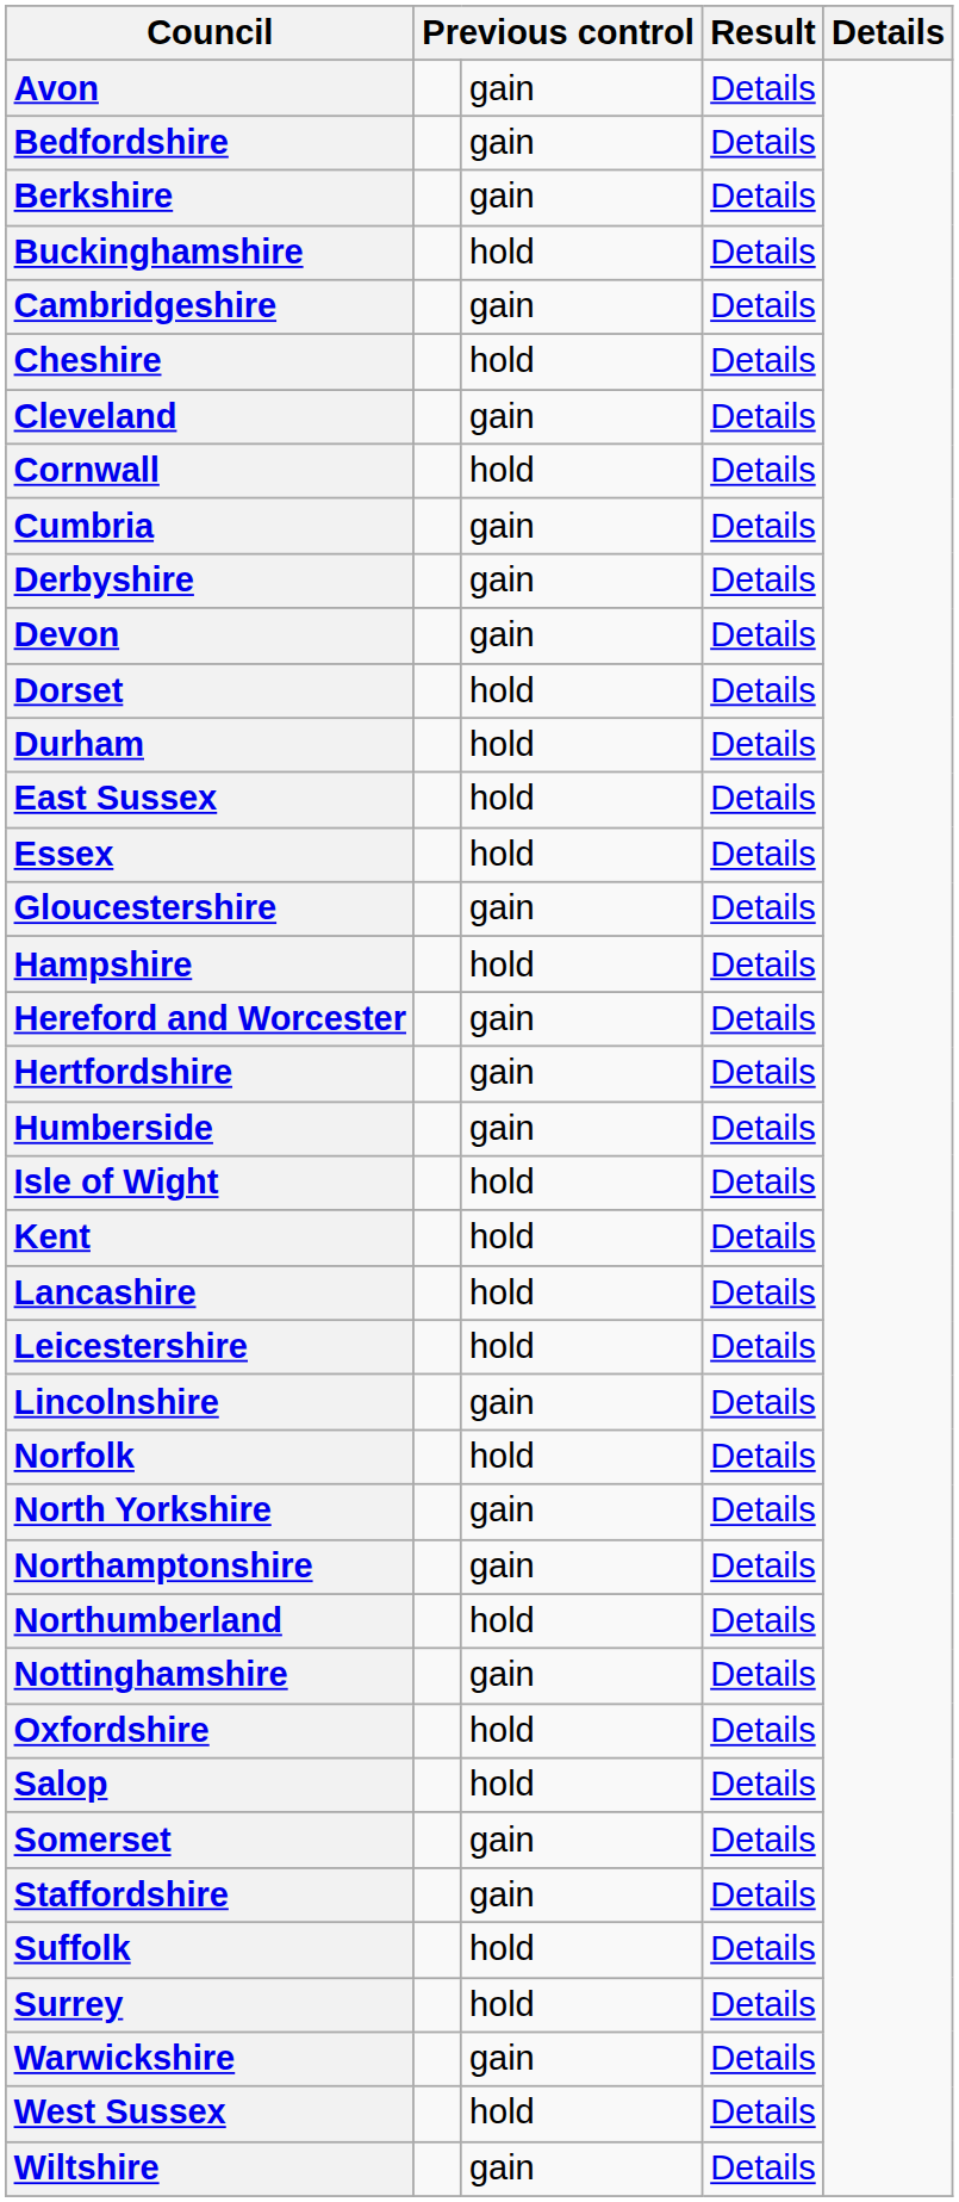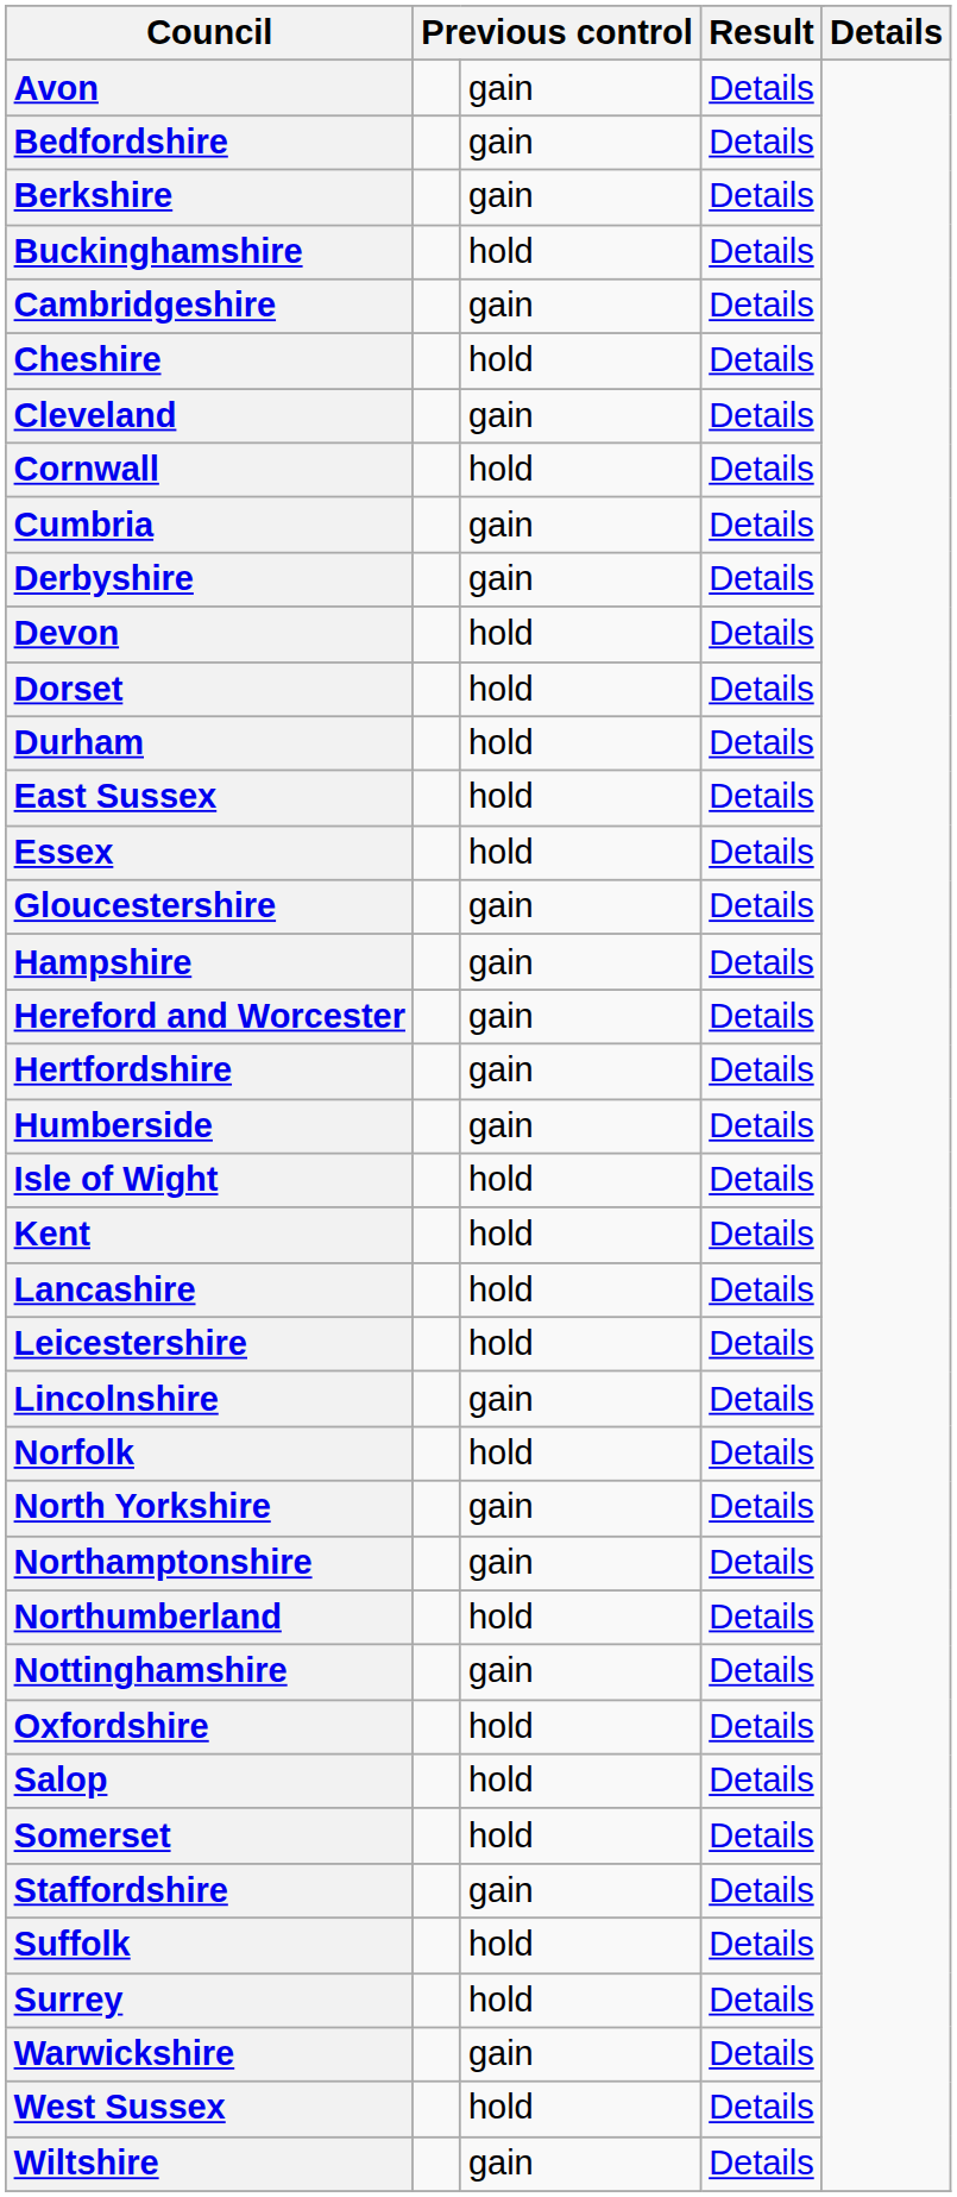 <table class="wikitable sortable" border="1">
 <tr>
 <th scope="col">Council</th>
 <th colspan=2>Previous control</th>
 <th colspan=2>Result</th>
 <th class="unsortable" scope="col">Details</th>
 </tr>
 <tr>
 <th scope="row" style="text-align: left;"><a href='#'>Avon</a></th>
 <td></td>
 <td> gain</td>
 <td><a href='#'>Details</a></td>
 </tr>
 <tr>
 <th scope="row" style="text-align: left;"><a href='#'>Bedfordshire</a></th>
 <td></td>
 <td> gain</td>
 <td><a href='#'>Details</a></td>
 </tr>
 <tr>
 <th scope="row" style="text-align: left;"><a href='#'>Berkshire</a></th>
 <td></td>
 <td> gain</td>
 <td><a href='#'>Details</a></td>
 </tr>
 <tr>
 <th scope="row" style="text-align: left;"><a href='#'>Buckinghamshire</a></th>
 <td></td>
 <td> hold</td>
 <td><a href='#'>Details</a></td>
 </tr>
 <tr>
 <th scope="row" style="text-align: left;"><a href='#'>Cambridgeshire</a></th>
 <td></td>
 <td> gain</td>
 <td><a href='#'>Details</a></td>
 </tr>
 <tr>
 <th scope="row" style="text-align: left;"><a href='#'>Cheshire</a></th>
 <td></td>
 <td> hold</td>
 <td><a href='#'>Details</a></td>
 </tr>
 <tr>
 <th scope="row" style="text-align: left;"><a href='#'>Cleveland</a></th>
 <td></td>
 <td> gain</td>
 <td><a href='#'>Details</a></td>
 </tr>
 <tr>
 <th scope="row" style="text-align: left;"><a href='#'>Cornwall</a></th>
 <td></td>
 <td> hold</td>
 <td><a href='#'>Details</a></td>
 </tr>
 <tr>
 <th scope="row" style="text-align: left;"><a href='#'>Cumbria</a></th>
 <td></td>
 <td> gain</td>
 <td><a href='#'>Details</a></td>
 </tr>
 <tr>
 <th scope="row" style="text-align: left;"><a href='#'>Derbyshire</a></th>
 <td></td>
 <td> gain</td>
 <td><a href='#'>Details</a></td>
 </tr>
 <tr>
 <th scope="row" style="text-align: left;"><a href='#'>Devon</a></th>
 <td></td>
-<td> gain</td>
+<td> hold</td>
 <td><a href='#'>Details</a></td>
 </tr>
 <tr>
 <th scope="row" style="text-align: left;"><a href='#'>Dorset</a></th>
 <td></td>
 <td> hold</td>
 <td><a href='#'>Details</a></td>
 </tr>
 <tr>
 <th scope="row" style="text-align: left;"><a href='#'>Durham</a></th>
 <td></td>
 <td> hold</td>
 <td><a href='#'>Details</a></td>
 </tr>
 <tr>
 <th scope="row" style="text-align: left;"><a href='#'>East Sussex</a></th>
 <td></td>
 <td> hold</td>
 <td><a href='#'>Details</a></td>
 </tr>
 <tr>
 <th scope="row" style="text-align: left;"><a href='#'>Essex</a></th>
 <td></td>
 <td> hold</td>
 <td><a href='#'>Details</a></td>
 </tr>
 <tr>
 <th scope="row" style="text-align: left;"><a href='#'>Gloucestershire</a></th>
 <td></td>
 <td> gain</td>
 <td><a href='#'>Details</a></td>
 </tr>
 <tr>
 <th scope="row" style="text-align: left;"><a href='#'>Hampshire</a></th>
 <td></td>
-<td> hold</td>
+<td> gain</td>
 <td><a href='#'>Details</a></td>
 </tr>
 <tr>
 <th scope="row" style="text-align: left;"><a href='#'>Hereford and Worcester</a></th>
 <td></td>
 <td> gain</td>
 <td><a href='#'>Details</a></td>
 </tr>
 <tr>
 <th scope="row" style="text-align: left;"><a href='#'>Hertfordshire</a></th>
 <td></td>
 <td> gain</td>
 <td><a href='#'>Details</a></td>
 </tr>
 <tr>
 <th scope="row" style="text-align: left;"><a href='#'>Humberside</a></th>
 <td></td>
 <td> gain</td>
 <td><a href='#'>Details</a></td>
 </tr>
 <tr>
 <th scope="row" style="text-align: left;"><a href='#'>Isle of Wight</a></th>
 <td></td>
 <td> hold</td>
 <td><a href='#'>Details</a></td>
 </tr>
 <tr>
 <th scope="row" style="text-align: left;"><a href='#'>Kent</a></th>
 <td></td>
 <td> hold</td>
 <td><a href='#'>Details</a></td>
 </tr>
 <tr>
 <th scope="row" style="text-align: left;"><a href='#'>Lancashire</a></th>
 <td></td>
 <td> hold</td>
 <td><a href='#'>Details</a></td>
 </tr>
 <tr>
 <th scope="row" style="text-align: left;"><a href='#'>Leicestershire</a></th>
 <td></td>
 <td> hold</td>
 <td><a href='#'>Details</a></td>
 </tr>
 <tr>
 <th scope="row" style="text-align: left;"><a href='#'>Lincolnshire</a></th>
 <td></td>
 <td> gain</td>
 <td><a href='#'>Details</a></td>
 </tr>
 <tr>
 <th scope="row" style="text-align: left;"><a href='#'>Norfolk</a></th>
 <td></td>
 <td> hold</td>
 <td><a href='#'>Details</a></td>
 </tr>
 <tr>
 <th scope="row" style="text-align: left;"><a href='#'>North Yorkshire</a></th>
 <td></td>
 <td> gain</td>
 <td><a href='#'>Details</a></td>
 </tr>
 <tr>
 <th scope="row" style="text-align: left;"><a href='#'>Northamptonshire</a></th>
 <td></td>
 <td> gain</td>
 <td><a href='#'>Details</a></td>
 </tr>
 <tr>
 <th scope="row" style="text-align: left;"><a href='#'>Northumberland</a></th>
 <td></td>
 <td> hold</td>
 <td><a href='#'>Details</a></td>
 </tr>
 <tr>
 <th scope="row" style="text-align: left;"><a href='#'>Nottinghamshire</a></th>
 <td></td>
 <td> gain</td>
 <td><a href='#'>Details</a></td>
 </tr>
 <tr>
 <th scope="row" style="text-align: left;"><a href='#'>Oxfordshire</a></th>
 <td></td>
 <td> hold</td>
 <td><a href='#'>Details</a></td>
 </tr>
 <tr>
 <th scope="row" style="text-align: left;"><a href='#'>Salop</a></th>
 <td></td>
 <td> hold</td>
 <td><a href='#'>Details</a></td>
 </tr>
 <tr>
 <th scope="row" style="text-align: left;"><a href='#'>Somerset</a></th>
 <td></td>
-<td> gain</td>
+<td> hold</td>
 <td><a href='#'>Details</a></td>
 </tr>
 <tr>
 <th scope="row" style="text-align: left;"><a href='#'>Staffordshire</a></th>
 <td></td>
 <td> gain</td>
 <td><a href='#'>Details</a></td>
 </tr>
 <tr>
 <th scope="row" style="text-align: left;"><a href='#'>Suffolk</a></th>
 <td></td>
 <td> hold</td>
 <td><a href='#'>Details</a></td>
 </tr>
 <tr>
 <th scope="row" style="text-align: left;"><a href='#'>Surrey</a></th>
 <td></td>
 <td> hold</td>
 <td><a href='#'>Details</a></td>
 </tr>
 <tr>
 <th scope="row" style="text-align: left;"><a href='#'>Warwickshire</a></th>
 <td></td>
 <td> gain</td>
 <td><a href='#'>Details</a></td>
 </tr>
 <tr>
 <th scope="row" style="text-align: left;"><a href='#'>West Sussex</a></th>
 <td></td>
 <td> hold</td>
 <td><a href='#'>Details</a></td>
 </tr>
 <tr>
 <th scope="row" style="text-align: left;"><a href='#'>Wiltshire</a></th>
 <td></td>
 <td> gain</td>
 <td><a href='#'>Details</a></td>
 </tr>
 </table>
